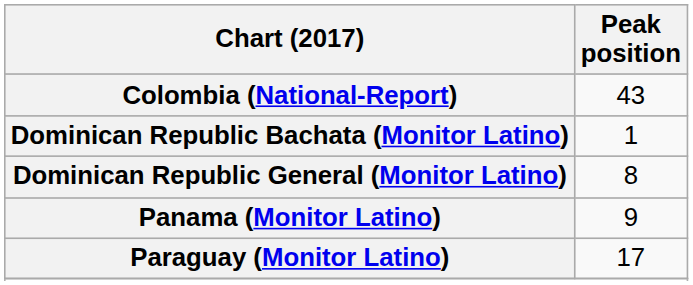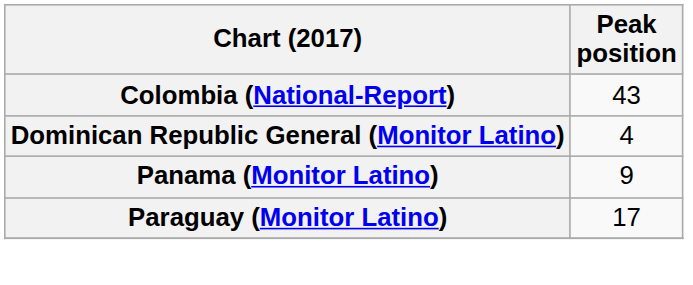 <table class="wikitable sortable plainrowheaders" style="text-align:center">
 <tr>
 <th scope="col">Chart (2017)</th>
 <th scope="col">Peak<br> position</th>
 </tr>
 <tr>
 <th scope="row">Colombia (<a href='#'>National-Report</a>)</th>
 <td>43</td>
 </tr>
 <tr>
-<th scope="row">Dominican Republic Bachata (<a href='#'>Monitor Latino</a>)</th>
-<td>1</td>
-</tr>
-<tr>
 <th scope="row">Dominican Republic General (<a href='#'>Monitor Latino</a>)</th>
-<td>8</td>
+<td>4</td>
 </tr>
 <tr>
 <th scope="row">Panama (<a href='#'>Monitor Latino</a>)</th>
 <td>9</td>
 </tr>
 <tr>
 <th scope="row">Paraguay (<a href='#'>Monitor Latino</a>)</th>
 <td>17</td>
 </tr>
 <tr>
 </tr>
 <tr>
 </tr>
 <tr>
 </tr>
 <tr>
 </tr>
 <tr>
 </tr>
 </table>
